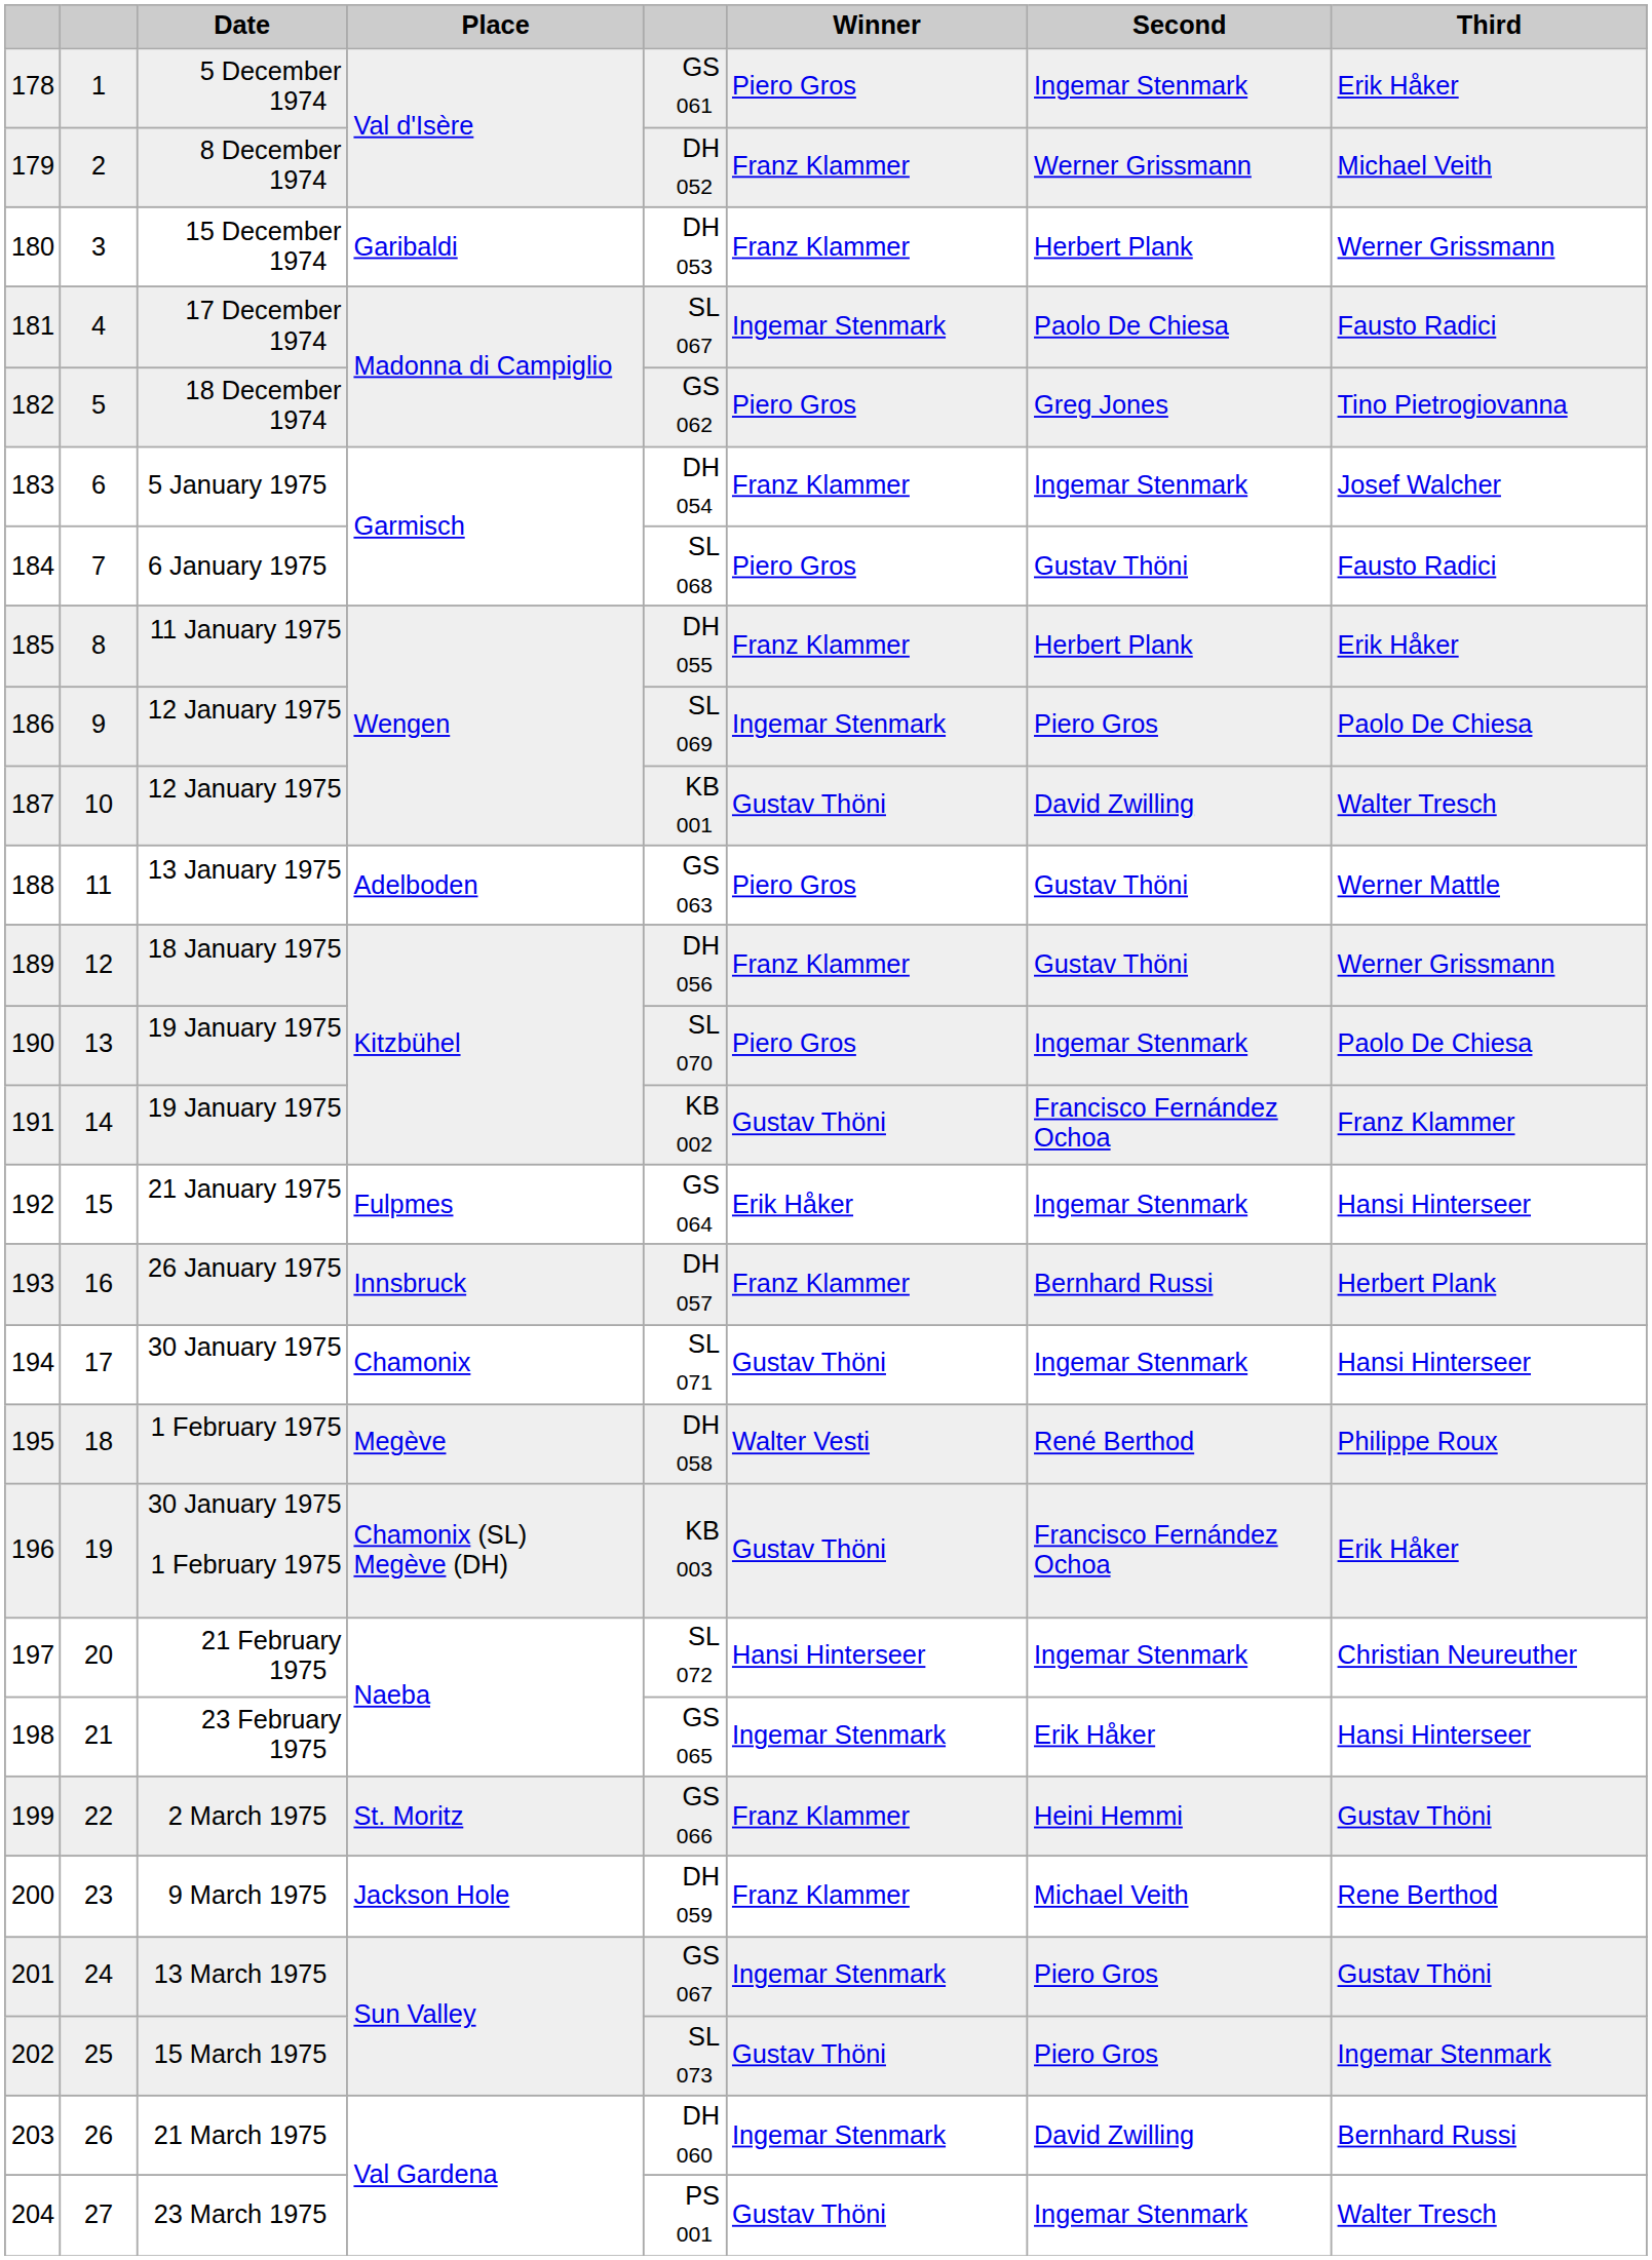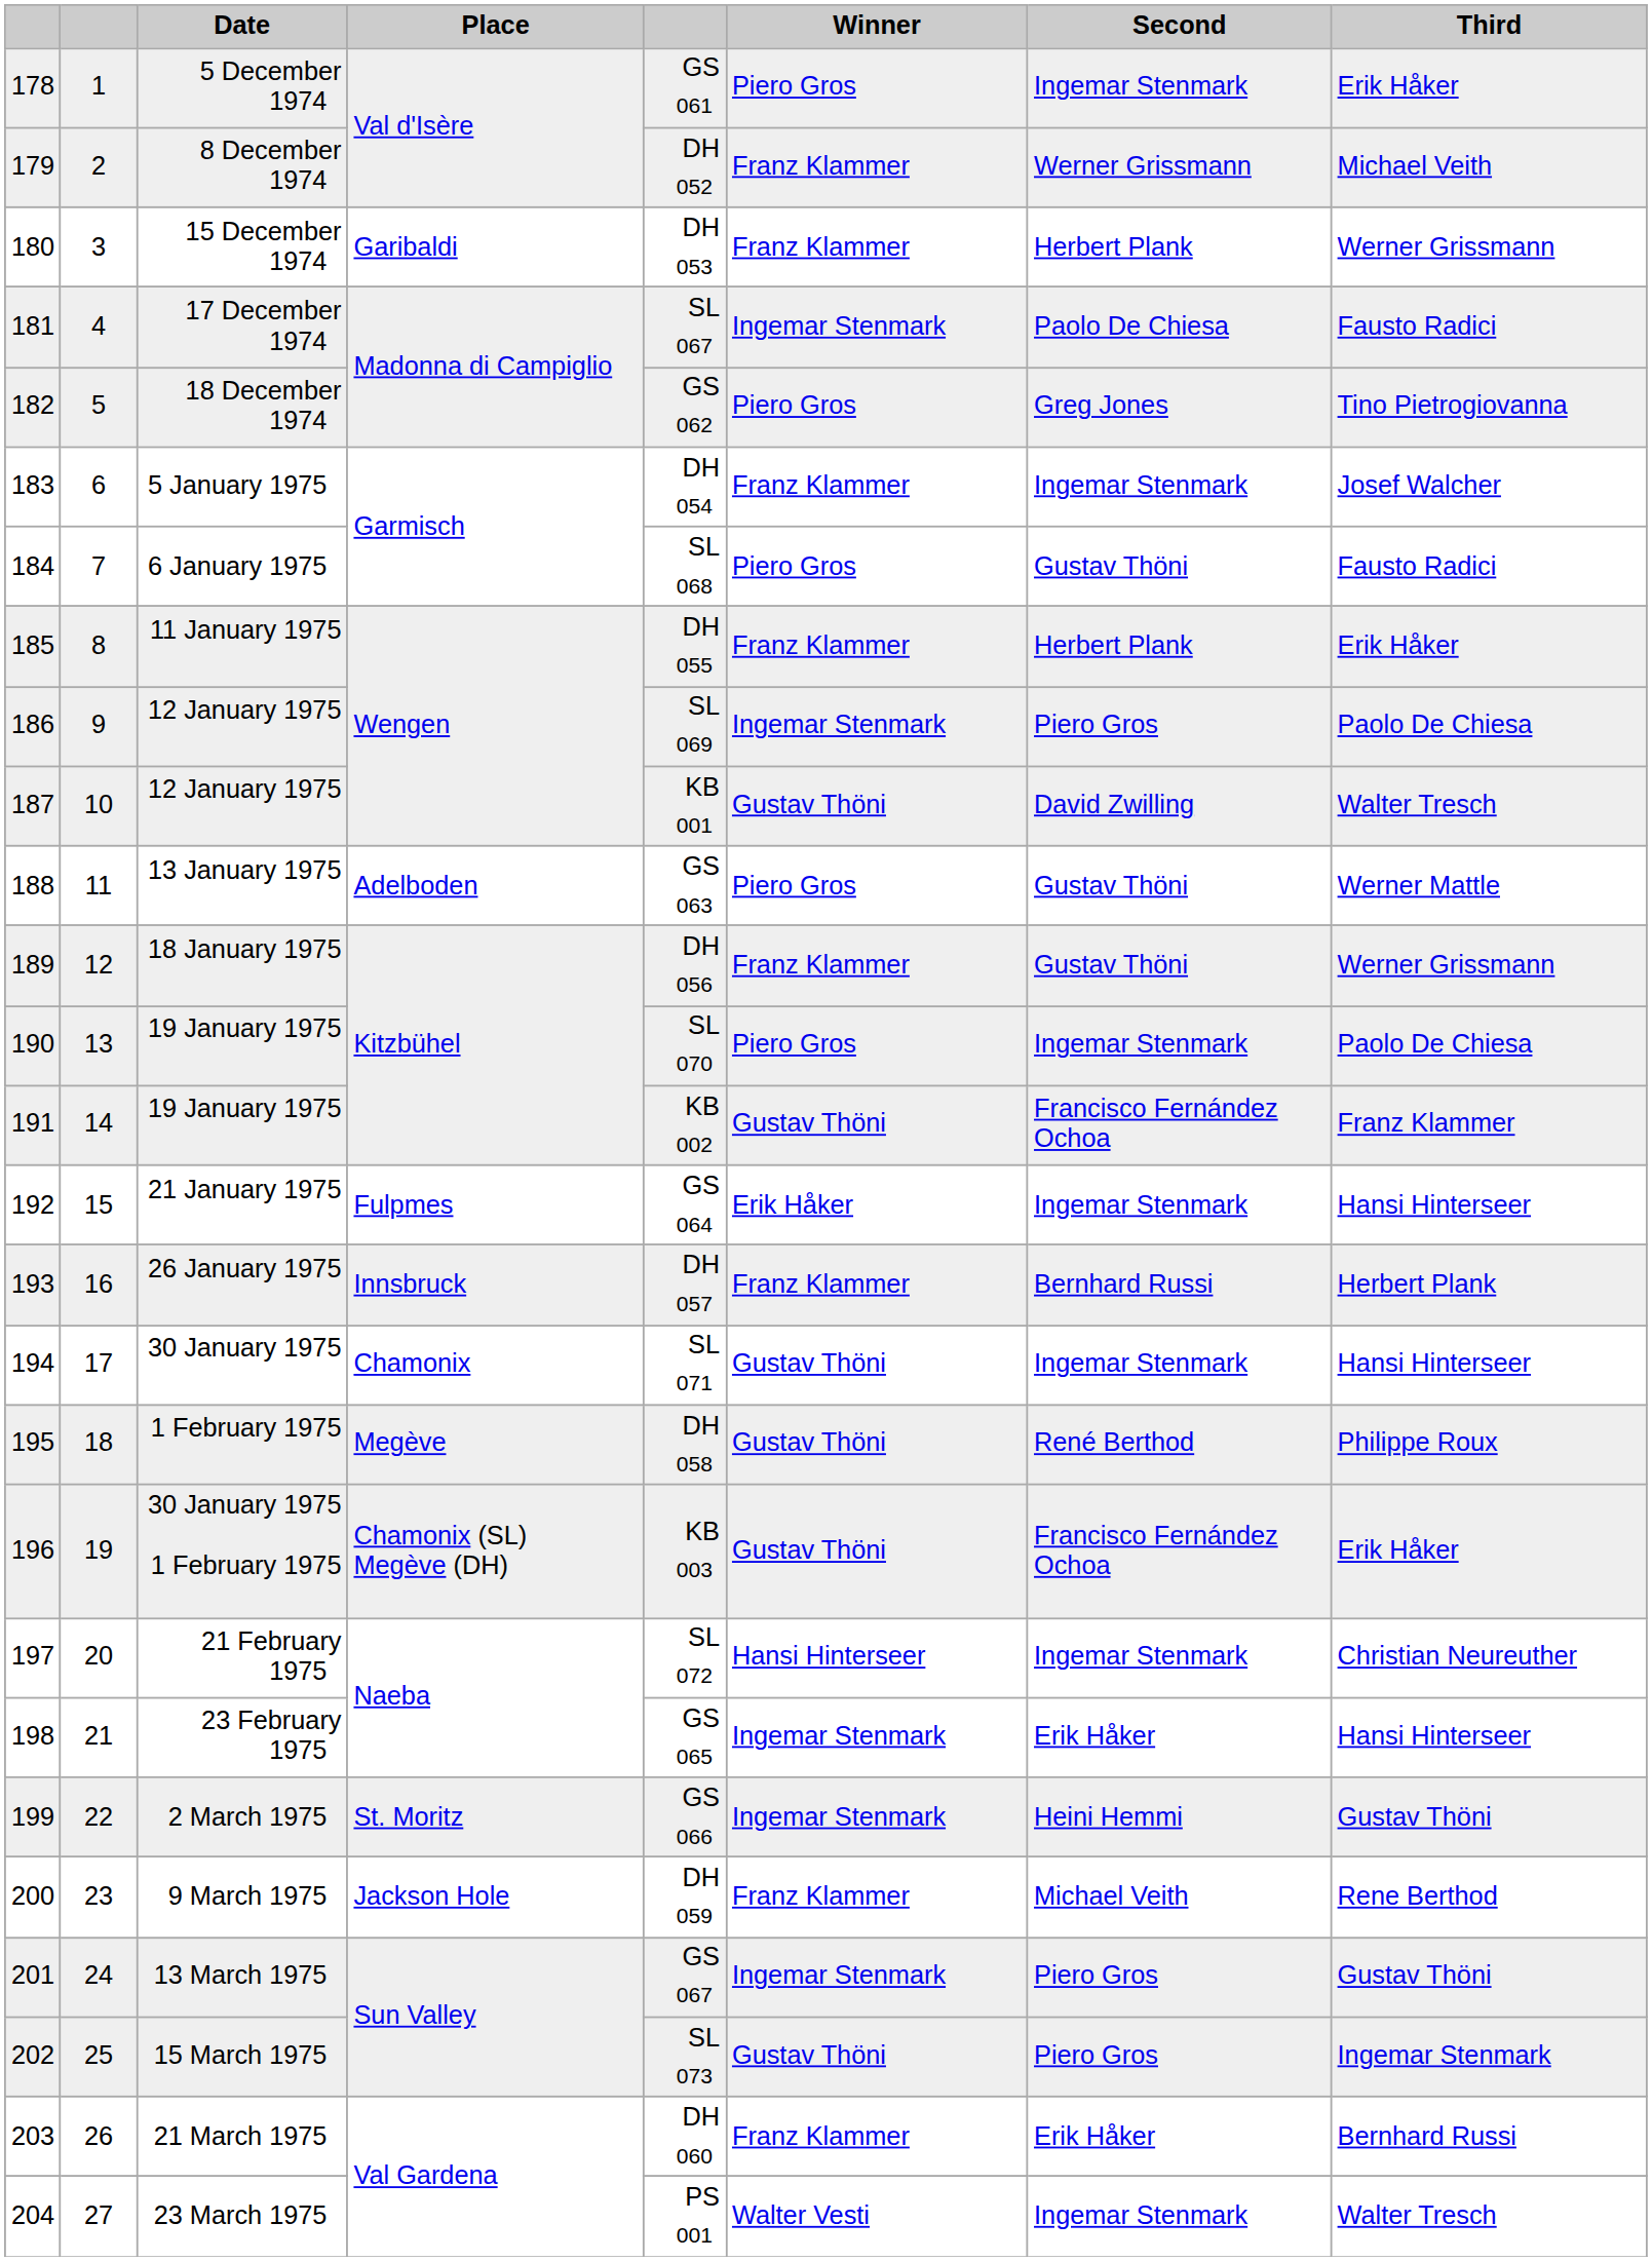 <table class="wikitable plainrowheaders" style="background:#fff; font-size:86%; line-height:16px; border:grey solid 1px; border-collapse:collapse;">
 <tr style="background:#ccc; text-align:center;">
 <td align="center" width="13"></td>
 <td align="center" width="40"></td>
 <td align="center" width="120"><strong>Date</strong></td>
 <td align="center" width="180"><strong>Place</strong></td>
 <td align="center" width="42"></td>
 <td align="center" width="185"><strong>Winner</strong></td>
 <td align="center" width="185"><strong>Second</strong></td>
 <td align="center" width="185"><strong>Third</strong></td>
 </tr>
 <tr bgcolor="#EFEFEF">
 <td align=center>178</td>
 <td align=center>1</td>
 <td align=right>5 December 1974  </td>
 <td rowspan=2> <a href='#'>Val d'Isère</a></td>
 <td align=right>GS <sub>061</sub> </td>
 <td> <a href='#'>Piero Gros</a></td>
 <td> <a href='#'>Ingemar Stenmark</a></td>
 <td> <a href='#'>Erik Håker</a></td>
 </tr>
 <tr bgcolor="#EFEFEF">
 <td align=center>179</td>
 <td align=center>2</td>
 <td align=right>8 December 1974  </td>
 <td align=right>DH <sub>052</sub> </td>
 <td> <a href='#'>Franz Klammer</a></td>
 <td> <a href='#'>Werner Grissmann</a></td>
 <td> <a href='#'>Michael Veith</a></td>
 </tr>
 <tr>
 <td align=center>180</td>
 <td align=center>3</td>
 <td align=right>15 December 1974  </td>
 <td> <a href='#'>Garibaldi</a></td>
 <td align=right>DH <sub>053</sub> </td>
 <td> <a href='#'>Franz Klammer</a></td>
 <td> <a href='#'>Herbert Plank</a></td>
 <td> <a href='#'>Werner Grissmann</a></td>
 </tr>
 <tr bgcolor="#EFEFEF">
 <td align=center>181</td>
 <td align=center>4</td>
 <td align=right>17 December 1974  </td>
 <td rowspan=2> <a href='#'>Madonna di Campiglio</a></td>
 <td align=right>SL <sub>067</sub> </td>
 <td> <a href='#'>Ingemar Stenmark</a></td>
 <td> <a href='#'>Paolo De Chiesa</a></td>
 <td> <a href='#'>Fausto Radici</a></td>
 </tr>
 <tr bgcolor="#EFEFEF">
 <td align=center>182</td>
 <td align=center>5</td>
 <td align=right>18 December 1974  </td>
 <td align=right>GS <sub>062</sub> </td>
 <td> <a href='#'>Piero Gros</a></td>
 <td> <a href='#'>Greg Jones</a></td>
 <td> <a href='#'>Tino Pietrogiovanna</a></td>
 </tr>
 <tr>
 <td align=center>183</td>
 <td align=center>6</td>
 <td align=right>5 January 1975  </td>
 <td rowspan=2> <a href='#'>Garmisch</a></td>
 <td align=right>DH <sub>054</sub> </td>
 <td> <a href='#'>Franz Klammer</a></td>
 <td> <a href='#'>Ingemar Stenmark</a></td>
 <td> <a href='#'>Josef Walcher</a></td>
 </tr>
 <tr>
 <td align=center>184</td>
 <td align=center>7</td>
 <td align=right>6 January 1975  </td>
 <td align=right>SL <sub>068</sub> </td>
 <td> <a href='#'>Piero Gros</a></td>
 <td> <a href='#'>Gustav Thöni</a></td>
 <td> <a href='#'>Fausto Radici</a></td>
 </tr>
 <tr bgcolor="#EFEFEF">
 <td align=center>185</td>
 <td align=center>8</td>
 <td align=right>11 January 1975  </td>
 <td rowspan=3> <a href='#'>Wengen</a></td>
 <td align=right>DH <sub>055</sub> </td>
 <td> <a href='#'>Franz Klammer</a></td>
 <td> <a href='#'>Herbert Plank</a></td>
 <td> <a href='#'>Erik Håker</a></td>
 </tr>
 <tr bgcolor="#EFEFEF">
 <td align=center>186</td>
 <td align=center>9</td>
 <td align=right>12 January 1975  </td>
 <td align=right>SL <sub>069</sub> </td>
 <td> <a href='#'>Ingemar Stenmark</a></td>
 <td> <a href='#'>Piero Gros</a></td>
 <td> <a href='#'>Paolo De Chiesa</a></td>
 </tr>
 <tr bgcolor="#EFEFEF">
 <td align=center>187</td>
 <td align=center>10</td>
 <td align=right>12 January 1975  </td>
 <td align=right>KB <sub>001</sub> </td>
 <td> <a href='#'>Gustav Thöni</a></td>
 <td> <a href='#'>David Zwilling</a></td>
 <td> <a href='#'>Walter Tresch</a></td>
 </tr>
 <tr>
 <td align=center>188</td>
 <td align=center>11</td>
 <td align=right>13 January 1975  </td>
 <td> <a href='#'>Adelboden</a></td>
 <td align=right>GS <sub>063</sub> </td>
 <td> <a href='#'>Piero Gros</a></td>
 <td> <a href='#'>Gustav Thöni</a></td>
 <td> <a href='#'>Werner Mattle</a></td>
 </tr>
 <tr bgcolor="#EFEFEF">
 <td align=center>189</td>
 <td align=center>12</td>
 <td align=right>18 January 1975  </td>
 <td rowspan=3> <a href='#'>Kitzbühel</a></td>
 <td align=right>DH <sub>056</sub> </td>
 <td> <a href='#'>Franz Klammer</a></td>
 <td> <a href='#'>Gustav Thöni</a></td>
 <td> <a href='#'>Werner Grissmann</a></td>
 </tr>
 <tr bgcolor="#EFEFEF">
 <td align=center>190</td>
 <td align=center>13</td>
 <td align=right>19 January 1975  </td>
 <td align=right>SL <sub>070</sub> </td>
 <td> <a href='#'>Piero Gros</a></td>
 <td> <a href='#'>Ingemar Stenmark</a></td>
 <td> <a href='#'>Paolo De Chiesa</a></td>
 </tr>
 <tr bgcolor="#EFEFEF">
 <td align=center>191</td>
 <td align=center>14</td>
 <td align=right>19 January 1975  </td>
 <td align=right>KB <sub>002</sub> </td>
 <td> <a href='#'>Gustav Thöni</a></td>
 <td> <a href='#'>Francisco Fernández Ochoa</a></td>
 <td> <a href='#'>Franz Klammer</a></td>
 </tr>
 <tr>
 <td align=center>192</td>
 <td align=center>15</td>
 <td align=right>21 January 1975  </td>
 <td> <a href='#'>Fulpmes</a></td>
 <td align=right>GS <sub>064</sub> </td>
 <td> <a href='#'>Erik Håker</a></td>
 <td> <a href='#'>Ingemar Stenmark</a></td>
 <td> <a href='#'>Hansi Hinterseer</a></td>
 </tr>
 <tr bgcolor="#EFEFEF">
 <td align=center>193</td>
 <td align=center>16</td>
 <td align=right>26 January 1975  </td>
 <td> <a href='#'>Innsbruck</a></td>
 <td align=right>DH <sub>057</sub> </td>
 <td> <a href='#'>Franz Klammer</a></td>
 <td> <a href='#'>Bernhard Russi</a></td>
 <td> <a href='#'>Herbert Plank</a></td>
 </tr>
 <tr>
 <td align=center>194</td>
 <td align=center>17</td>
 <td align=right>30 January 1975  </td>
 <td> <a href='#'>Chamonix</a></td>
 <td align=right>SL <sub>071</sub> </td>
 <td> <a href='#'>Gustav Thöni</a></td>
 <td> <a href='#'>Ingemar Stenmark</a></td>
 <td> <a href='#'>Hansi Hinterseer</a></td>
 </tr>
 <tr bgcolor="#EFEFEF">
 <td align=center>195</td>
 <td align=center>18</td>
 <td align=right>1 February 1975  </td>
 <td> <a href='#'>Megève</a></td>
 <td align=right>DH <sub>058</sub> </td>
-<td> <a href='#'>Walter Vesti</a></td>
+<td> <a href='#'>Gustav Thöni</a></td>
 <td> <a href='#'>René Berthod</a></td>
 <td> <a href='#'>Philippe Roux</a></td>
 </tr>
 <tr bgcolor="#EFEFEF">
 <td align=center>196</td>
 <td align=center>19</td>
 <td align=right>30 January 1975  <br>1 February 1975  </td>
 <td> <a href='#'>Chamonix</a> (SL)<br> <a href='#'>Megève</a> (DH)</td>
 <td align=right>KB <sub>003</sub> </td>
 <td> <a href='#'>Gustav Thöni</a></td>
 <td> <a href='#'>Francisco Fernández Ochoa</a></td>
 <td> <a href='#'>Erik Håker</a></td>
 </tr>
 <tr>
 <td align=center>197</td>
 <td align=center>20</td>
 <td align=right>21 February 1975  </td>
 <td rowspan=2> <a href='#'>Naeba</a></td>
 <td align=right>SL <sub>072</sub> </td>
 <td> <a href='#'>Hansi Hinterseer</a></td>
 <td> <a href='#'>Ingemar Stenmark</a></td>
 <td> <a href='#'>Christian Neureuther</a></td>
 </tr>
 <tr>
 <td align=center>198</td>
 <td align=center>21</td>
 <td align=right>23 February 1975  </td>
 <td align=right>GS <sub>065</sub> </td>
 <td> <a href='#'>Ingemar Stenmark</a></td>
 <td> <a href='#'>Erik Håker</a></td>
 <td> <a href='#'>Hansi Hinterseer</a></td>
 </tr>
 <tr bgcolor="#EFEFEF">
 <td align=center>199</td>
 <td align=center>22</td>
 <td align=right>2 March 1975  </td>
 <td> <a href='#'>St. Moritz</a></td>
 <td align=right>GS <sub>066</sub> </td>
-<td> <a href='#'>Franz Klammer</a></td>
+<td> <a href='#'>Ingemar Stenmark</a></td>
 <td> <a href='#'>Heini Hemmi</a></td>
 <td> <a href='#'>Gustav Thöni</a></td>
 </tr>
 <tr>
 <td align=center>200</td>
 <td align=center>23</td>
 <td align=right>9 March 1975  </td>
 <td> <a href='#'>Jackson Hole</a></td>
 <td align=right>DH <sub>059</sub> </td>
 <td> <a href='#'>Franz Klammer</a></td>
 <td> <a href='#'>Michael Veith</a></td>
 <td> <a href='#'>Rene Berthod</a></td>
 </tr>
 <tr bgcolor="#EFEFEF">
 <td align=center>201</td>
 <td align=center>24</td>
 <td align=right>13 March 1975  </td>
 <td rowspan=2> <a href='#'>Sun Valley</a></td>
 <td align=right>GS <sub>067</sub> </td>
 <td> <a href='#'>Ingemar Stenmark</a></td>
 <td> <a href='#'>Piero Gros</a></td>
 <td> <a href='#'>Gustav Thöni</a></td>
 </tr>
 <tr bgcolor="#EFEFEF">
 <td align=center>202</td>
 <td align=center>25</td>
 <td align=right>15 March 1975  </td>
 <td align=right>SL <sub>073</sub> </td>
 <td> <a href='#'>Gustav Thöni</a></td>
 <td> <a href='#'>Piero Gros</a></td>
 <td> <a href='#'>Ingemar Stenmark</a></td>
 </tr>
 <tr>
 <td align=center>203</td>
 <td align=center>26</td>
 <td align=right>21 March 1975  </td>
 <td rowspan=2> <a href='#'>Val Gardena</a></td>
 <td align=right>DH <sub>060</sub> </td>
-<td> <a href='#'>Ingemar Stenmark</a></td>
-<td> <a href='#'>David Zwilling</a></td>
+<td> <a href='#'>Franz Klammer</a></td>
+<td> <a href='#'>Erik Håker</a></td>
 <td> <a href='#'>Bernhard Russi</a></td>
 </tr>
 <tr>
 <td align=center>204</td>
 <td align=center>27</td>
 <td align=right>23 March 1975  </td>
 <td align=right>PS <sub>001</sub> </td>
-<td> <a href='#'>Gustav Thöni</a></td>
+<td> <a href='#'>Walter Vesti</a></td>
 <td> <a href='#'>Ingemar Stenmark</a></td>
 <td> <a href='#'>Walter Tresch</a></td>
 </tr>
 </table>
